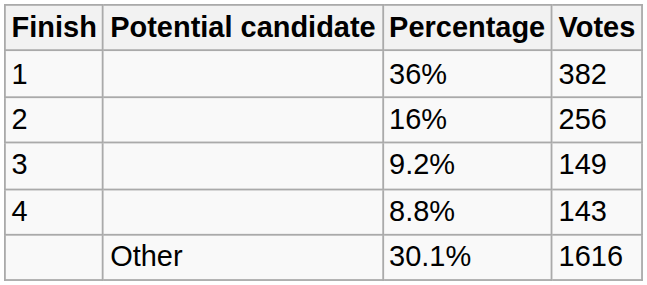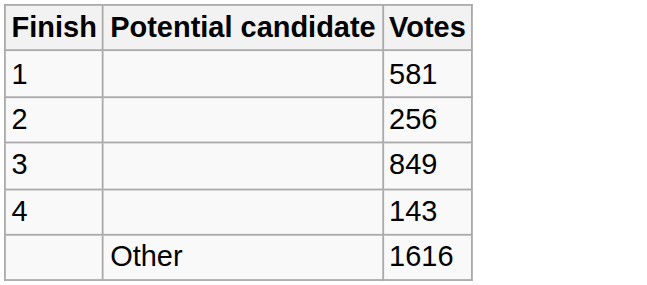 <table class="wikitable sortable">
 <tr>
 <th>Finish</th>
 <th>Potential candidate</th>
-<th>Percentage</th>
 <th>Votes</th>
 </tr>
 <tr>
 <td>1</td>
 <td></td>
-<td>36%</td>
-<td>382</td>
+<td>581</td>
 </tr>
 <tr>
 <td>2</td>
 <td></td>
-<td>16%</td>
 <td>256</td>
 </tr>
 <tr>
 <td>3</td>
 <td></td>
-<td>9.2%</td>
-<td>149</td>
+<td>849</td>
 </tr>
 <tr>
 <td>4</td>
 <td></td>
-<td>8.8%</td>
 <td>143</td>
 </tr>
 <tr>
 <td></td>
 <td>Other</td>
-<td>30.1%</td>
 <td>1616</td>
 </tr>
 </table>
